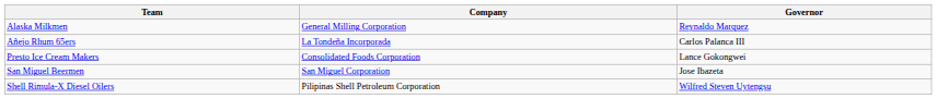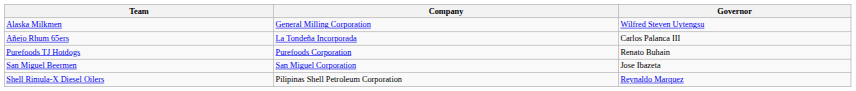 <table class="wikitable sortable" style="font-size:85%; width:70%">
 <tr>
 <th>Team</th>
 <th>Company</th>
 <th>Governor</th>
 </tr>
 <tr>
 <td><a href='#'>Alaska Milkmen</a></td>
 <td><a href='#'>General Milling Corporation</a></td>
-<td><a href='#'>Reynaldo Marquez</a></td>
+<td><a href='#'>Wilfred Steven Uytengsu</a></td>
 </tr>
 <tr>
 <td><a href='#'>Añejo Rhum 65ers</a></td>
 <td><a href='#'>La Tondeña Incorporada</a></td>
 <td>Carlos Palanca III</td>
 </tr>
 <tr>
-<td><a href='#'>Presto Ice Cream Makers</a></td>
-<td><a href='#'>Consolidated Foods Corporation</a></td>
-<td>Lance Gokongwei</td>
+<td><a href='#'>Purefoods TJ Hotdogs</a></td>
+<td><a href='#'>Purefoods Corporation</a></td>
+<td>Renato Buhain</td>
 </tr>
 <tr>
 <td><a href='#'>San Miguel Beermen</a></td>
 <td><a href='#'>San Miguel Corporation</a></td>
 <td>Jose Ibazeta</td>
 </tr>
 <tr>
 <td><a href='#'>Shell Rimula-X Diesel Oilers</a></td>
 <td>Pilipinas Shell Petroleum Corporation</td>
-<td><a href='#'>Wilfred Steven Uytengsu</a></td>
+<td><a href='#'>Reynaldo Marquez</a></td>
 </tr>
 </table>
